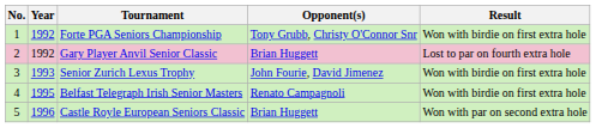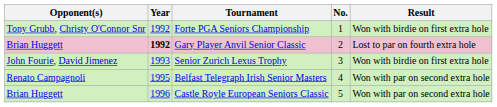 <table class="wikitable" style="font-size:95%;">
 <tr>
-<th>No.</th>
+<th>Opponent(s)</th>
 <th>Year</th>
 <th>Tournament</th>
-<th>Opponent(s)</th>
+<th>No.</th>
 <th>Result</th>
 </tr>
 <tr style="background:#D0F0C0;">
-<td align=center>1</td>
+<td> <a href='#'>Tony Grubb</a>,  <a href='#'>Christy O'Connor Snr</a></td>
 <td><a href='#'>1992</a></td>
 <td><a href='#'>Forte PGA Seniors Championship</a></td>
-<td> <a href='#'>Tony Grubb</a>,  <a href='#'>Christy O'Connor Snr</a></td>
+<td align=center>1</td>
 <td>Won with birdie on first extra hole</td>
 </tr>
 <tr style="background:#F2C1D1;">
+<td> <a href='#'>Brian Huggett</a></td>
+<td><strong>1992</strong></td>
+<td><a href='#'>Gary Player Anvil Senior Classic</a></td>
 <td align=center>2</td>
-<td>1992</td>
-<td><a href='#'>Gary Player Anvil Senior Classic</a></td>
-<td> <a href='#'>Brian Huggett</a></td>
 <td>Lost to par on fourth extra hole</td>
 </tr>
 <tr style="background:#D0F0C0;">
-<td align=center>3</td>
+<td> <a href='#'>John Fourie</a>,  <a href='#'>David Jimenez</a></td>
 <td><a href='#'>1993</a></td>
 <td><a href='#'>Senior Zurich Lexus Trophy</a></td>
-<td> <a href='#'>John Fourie</a>,  <a href='#'>David Jimenez</a></td>
+<td align=center>3</td>
 <td>Won with birdie on first extra hole</td>
 </tr>
 <tr style="background:#D0F0C0;">
-<td align=center>4</td>
+<td> <a href='#'>Renato Campagnoli</a></td>
 <td><a href='#'>1995</a></td>
 <td><a href='#'>Belfast Telegraph Irish Senior Masters</a></td>
-<td> <a href='#'>Renato Campagnoli</a></td>
-<td>Won with birdie on first extra hole</td>
+<td align=center>4</td>
+<td>Won with par on second extra hole</td>
 </tr>
 <tr style="background:#D0F0C0;">
-<td align=center>5</td>
+<td> <a href='#'>Brian Huggett</a></td>
 <td><a href='#'>1996</a></td>
 <td><a href='#'>Castle Royle European Seniors Classic</a></td>
-<td> <a href='#'>Brian Huggett</a></td>
+<td align=center>5</td>
 <td>Won with par on second extra hole</td>
 </tr>
 </table>
